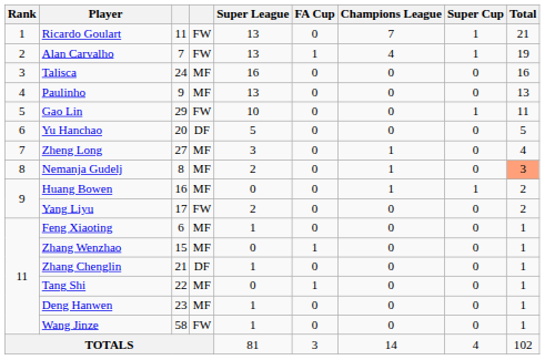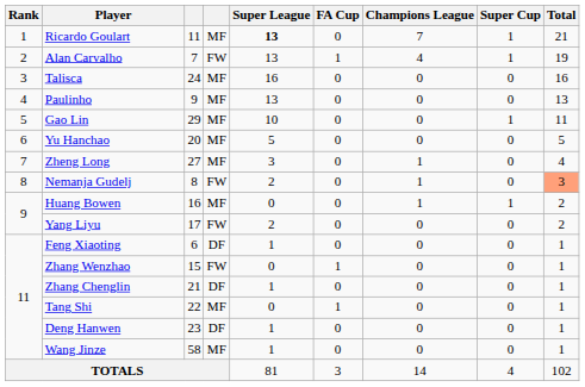 <table class="wikitable">
 <tr>
 <th>Rank</th>
 <th style="width:166px;">Player</th>
 <th></th>
 <th></th>
 <th>Super League</th>
 <th>FA Cup</th>
 <th>Champions League</th>
 <th>Super Cup</th>
 <th>Total</th>
 </tr>
 <tr>
 <td align=center>1</td>
 <td> <a href='#'>Ricardo Goulart</a></td>
 <td align=center>11</td>
-<td align=center>FW</td>
-<td align=center>13</td>
+<td align=center>MF</td>
+<td align=center><strong>13</strong></td>
 <td align=center>0</td>
 <td align=center>7</td>
 <td align=center>1</td>
 <td align=center>21</td>
 </tr>
 <tr>
 <td align=center>2</td>
 <td> <a href='#'>Alan Carvalho</a></td>
 <td align=center>7</td>
 <td align=center>FW</td>
 <td align=center>13</td>
 <td align=center>1</td>
 <td align=center>4</td>
 <td align=center>1</td>
 <td align=center>19</td>
 </tr>
 <tr>
 <td align=center>3</td>
 <td> <a href='#'>Talisca</a></td>
 <td align=center>24</td>
 <td align=center>MF</td>
 <td align=center>16</td>
 <td align=center>0</td>
 <td align=center>0</td>
 <td align=center>0</td>
 <td align=center>16</td>
 </tr>
 <tr>
 <td align=center>4</td>
 <td> <a href='#'>Paulinho</a></td>
 <td align=center>9</td>
 <td align=center>MF</td>
 <td align=center>13</td>
 <td align=center>0</td>
 <td align=center>0</td>
 <td align=center>0</td>
 <td align=center>13</td>
 </tr>
 <tr>
 <td align=center>5</td>
 <td> <a href='#'>Gao Lin</a></td>
 <td align=center>29</td>
-<td align=center>FW</td>
+<td align=center>MF</td>
 <td align=center>10</td>
 <td align=center>0</td>
 <td align=center>0</td>
 <td align=center>1</td>
 <td align=center>11</td>
 </tr>
 <tr>
 <td align=center>6</td>
 <td> <a href='#'>Yu Hanchao</a></td>
 <td align=center>20</td>
-<td align=center>DF</td>
+<td align=center>MF</td>
 <td align=center>5</td>
 <td align=center>0</td>
 <td align=center>0</td>
 <td align=center>0</td>
 <td align=center>5</td>
 </tr>
 <tr>
 <td align=center>7</td>
 <td> <a href='#'>Zheng Long</a></td>
 <td align=center>27</td>
 <td align=center>MF</td>
 <td align=center>3</td>
 <td align=center>0</td>
 <td align=center>1</td>
 <td align=center>0</td>
 <td align=center>4</td>
 </tr>
 <tr>
 <td align=center>8</td>
 <td> <a href='#'>Nemanja Gudelj</a></td>
 <td align=center>8</td>
-<td align=center>MF</td>
+<td align=center>FW</td>
 <td align=center>2</td>
 <td align=center>0</td>
 <td align=center>1</td>
 <td align=center>0</td>
 <td align=center style="background: lightsalmon;">3</td>
 </tr>
 <tr>
 <td align=center rowspan=2>9</td>
 <td> <a href='#'>Huang Bowen</a></td>
 <td align=center>16</td>
 <td align=center>MF</td>
 <td align=center>0</td>
 <td align=center>0</td>
 <td align=center>1</td>
 <td align=center>1</td>
 <td align=center>2</td>
 </tr>
 <tr>
 <td> <a href='#'>Yang Liyu</a></td>
 <td align=center>17</td>
 <td align=center>FW</td>
 <td align=center>2</td>
 <td align=center>0</td>
 <td align=center>0</td>
 <td align=center>0</td>
 <td align=center>2</td>
 </tr>
 <tr>
 <td align=center rowspan=6>11</td>
 <td> <a href='#'>Feng Xiaoting</a></td>
 <td align=center>6</td>
-<td align=center>MF</td>
+<td align=center>DF</td>
 <td align=center>1</td>
 <td align=center>0</td>
 <td align=center>0</td>
 <td align=center>0</td>
 <td align=center>1</td>
 </tr>
 <tr>
 <td> <a href='#'>Zhang Wenzhao</a></td>
 <td align=center>15</td>
-<td align=center>MF</td>
+<td align=center>FW</td>
 <td align=center>0</td>
 <td align=center>1</td>
 <td align=center>0</td>
 <td align=center>0</td>
 <td align=center>1</td>
 </tr>
 <tr>
 <td> <a href='#'>Zhang Chenglin</a></td>
 <td align=center>21</td>
 <td align=center>DF</td>
 <td align=center>1</td>
 <td align=center>0</td>
 <td align=center>0</td>
 <td align=center>0</td>
 <td align=center>1</td>
 </tr>
 <tr>
 <td> <a href='#'>Tang Shi</a></td>
 <td align=center>22</td>
 <td align=center>MF</td>
 <td align=center>0</td>
 <td align=center>1</td>
 <td align=center>0</td>
 <td align=center>0</td>
 <td align=center>1</td>
 </tr>
 <tr>
 <td> <a href='#'>Deng Hanwen</a></td>
 <td align=center>23</td>
-<td align=center>MF</td>
+<td align=center>DF</td>
 <td align=center>1</td>
 <td align=center>0</td>
 <td align=center>0</td>
 <td align=center>0</td>
 <td align=center>1</td>
 </tr>
 <tr>
 <td> <a href='#'>Wang Jinze</a></td>
 <td align=center>58</td>
-<td align=center>FW</td>
+<td align=center>MF</td>
 <td align=center>1</td>
 <td align=center>0</td>
 <td align=center>0</td>
 <td align=center>0</td>
 <td align=center>1</td>
 </tr>
 <tr>
 <th align=center colspan=4>TOTALS</th>
 <td align=center>81</td>
 <td align=center>3</td>
 <td align=center>14</td>
 <td align=center>4</td>
 <td align=center>102</td>
 </tr>
 </table>
